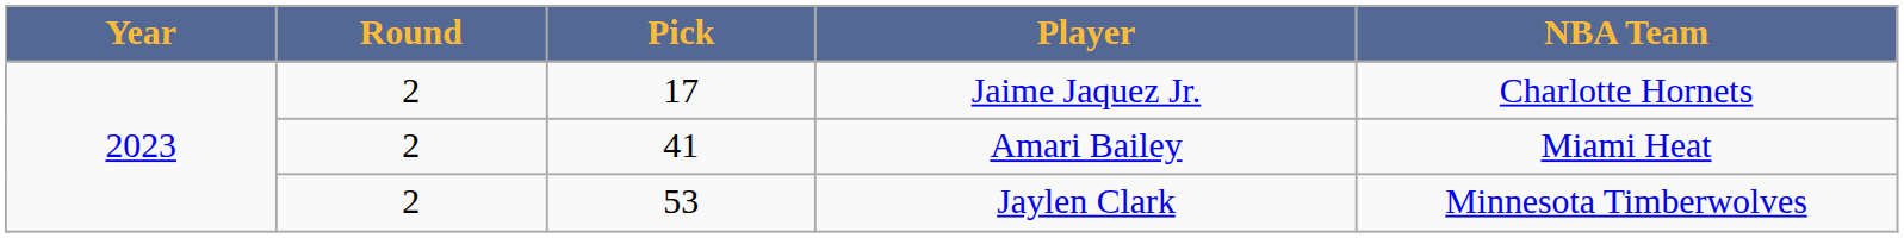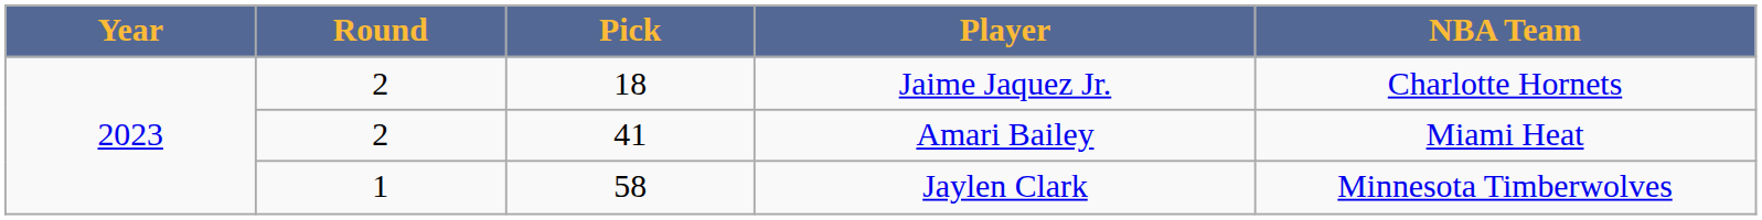 <table class="wikitable sortable sortable">
 <tr>
 <th style="background:#536895; color:#febb36; width:10%;">Year</th>
 <th style="background:#536895; color:#febb36; width:10%;">Round</th>
 <th style="background:#536895; color:#febb36; width:10%;">Pick</th>
 <th style="background:#536895; color:#febb36; width:20%;">Player</th>
 <th style="background:#536895; color:#febb36; width:20%;">NBA Team</th>
 </tr>
 <tr style="text-align: center">
 <td rowspan=3><a href='#'>2023</a></td>
 <td>2</td>
-<td>17</td>
+<td>18</td>
 <td><a href='#'>Jaime Jaquez Jr.</a></td>
 <td><a href='#'>Charlotte Hornets</a></td>
 </tr>
 <tr style="text-align: center">
 <td>2</td>
 <td>41</td>
 <td><a href='#'>Amari Bailey</a></td>
 <td><a href='#'>Miami Heat</a></td>
 </tr>
 <tr style="text-align: center">
-<td>2</td>
-<td>53</td>
+<td>1</td>
+<td>58</td>
 <td><a href='#'>Jaylen Clark</a></td>
 <td><a href='#'>Minnesota Timberwolves</a></td>
 </tr>
 </table>
